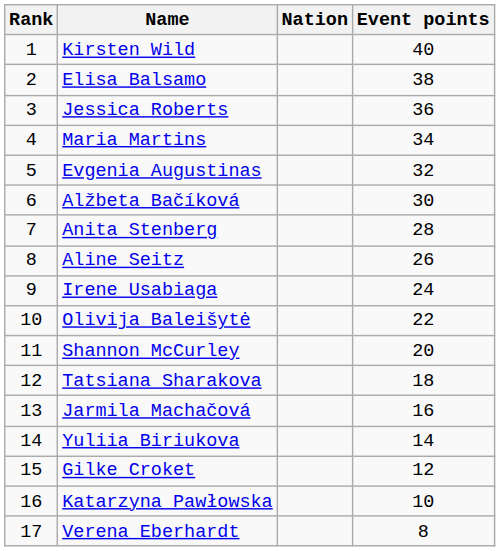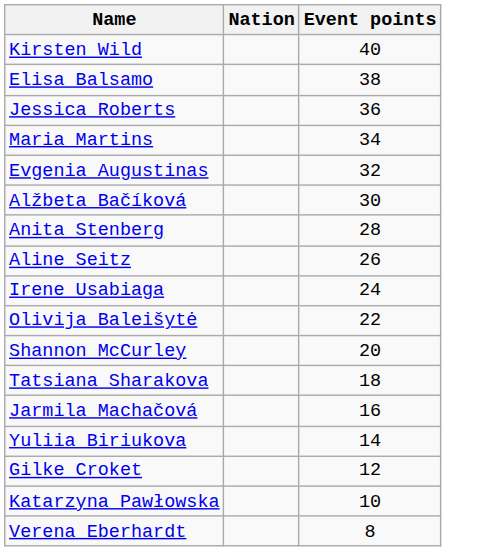 <table class="wikitable sortable" style="text-align:center">
 <tr>
-<th>Rank</th>
 <th>Name</th>
 <th>Nation</th>
 <th>Event points</th>
 </tr>
 <tr>
-<td>1</td>
 <td align=left><a href='#'>Kirsten Wild</a></td>
 <td align=left></td>
 <td>40</td>
 </tr>
 <tr>
-<td>2</td>
 <td align=left><a href='#'>Elisa Balsamo</a></td>
 <td align=left></td>
 <td>38</td>
 </tr>
 <tr>
-<td>3</td>
 <td align=left><a href='#'>Jessica Roberts</a></td>
 <td align=left></td>
 <td>36</td>
 </tr>
 <tr>
-<td>4</td>
 <td align=left><a href='#'>Maria Martins</a></td>
 <td align=left></td>
 <td>34</td>
 </tr>
 <tr>
-<td>5</td>
 <td align=left><a href='#'>Evgenia Augustinas</a></td>
 <td align=left></td>
 <td>32</td>
 </tr>
 <tr>
-<td>6</td>
 <td align=left><a href='#'>Alžbeta Bačíková</a></td>
 <td align=left></td>
 <td>30</td>
 </tr>
 <tr>
-<td>7</td>
 <td align=left><a href='#'>Anita Stenberg</a></td>
 <td align=left></td>
 <td>28</td>
 </tr>
 <tr>
-<td>8</td>
 <td align=left><a href='#'>Aline Seitz</a></td>
 <td align=left></td>
 <td>26</td>
 </tr>
 <tr>
-<td>9</td>
 <td align=left><a href='#'>Irene Usabiaga</a></td>
 <td align=left></td>
 <td>24</td>
 </tr>
 <tr>
-<td>10</td>
 <td align=left><a href='#'>Olivija Baleišytė</a></td>
 <td align=left></td>
 <td>22</td>
 </tr>
 <tr>
-<td>11</td>
 <td align=left><a href='#'>Shannon McCurley</a></td>
 <td align=left></td>
 <td>20</td>
 </tr>
 <tr>
-<td>12</td>
 <td align=left><a href='#'>Tatsiana Sharakova</a></td>
 <td align=left></td>
 <td>18</td>
 </tr>
 <tr>
-<td>13</td>
 <td align=left><a href='#'>Jarmila Machačová</a></td>
 <td align=left></td>
 <td>16</td>
 </tr>
 <tr>
-<td>14</td>
 <td align=left><a href='#'>Yuliia Biriukova</a></td>
 <td align=left></td>
 <td>14</td>
 </tr>
 <tr>
-<td>15</td>
 <td align=left><a href='#'>Gilke Croket</a></td>
 <td align=left></td>
 <td>12</td>
 </tr>
 <tr>
-<td>16</td>
 <td align=left><a href='#'>Katarzyna Pawłowska</a></td>
 <td align=left></td>
 <td>10</td>
 </tr>
 <tr>
-<td>17</td>
 <td align=left><a href='#'>Verena Eberhardt</a></td>
 <td align=left></td>
 <td>8</td>
 </tr>
 </table>
